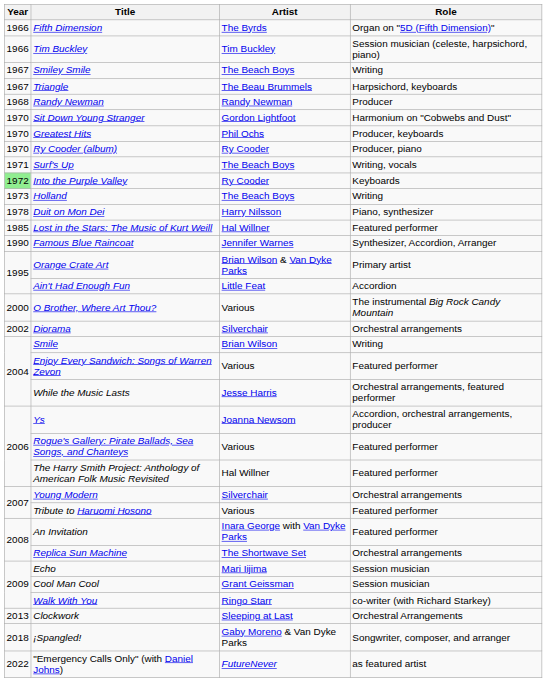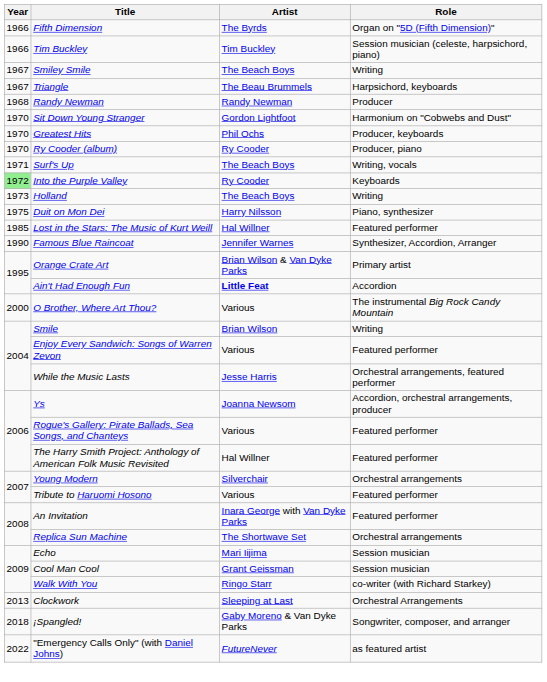 <table class="wikitable">
 <tr>
 <th width="33">Year</th>
 <th width="400">Title</th>
 <th width="260">Artist</th>
 <th width="400">Role</th>
 </tr>
 <tr>
 <td align="center">1966</td>
 <td><em><a href='#'>Fifth Dimension</a></em></td>
 <td><a href='#'>The Byrds</a></td>
 <td>Organ on "<a href='#'>5D (Fifth Dimension)</a>"</td>
 </tr>
 <tr>
 <td align="center">1966</td>
 <td><em><a href='#'>Tim Buckley</a></em></td>
 <td><a href='#'>Tim Buckley</a></td>
 <td>Session musician (celeste, harpsichord, piano)</td>
 </tr>
 <tr>
 <td align="center">1967</td>
 <td><em><a href='#'>Smiley Smile</a></em></td>
 <td><a href='#'>The Beach Boys</a></td>
 <td>Writing</td>
 </tr>
 <tr>
 <td align="center">1967</td>
 <td><em><a href='#'>Triangle</a></em></td>
 <td><a href='#'>The Beau Brummels</a></td>
 <td>Harpsichord, keyboards</td>
 </tr>
 <tr>
 <td align="center">1968</td>
 <td><em><a href='#'>Randy Newman</a></em></td>
 <td><a href='#'>Randy Newman</a></td>
 <td>Producer</td>
 </tr>
 <tr>
 <td align="center">1970</td>
 <td><em><a href='#'>Sit Down Young Stranger</a></em></td>
 <td><a href='#'>Gordon Lightfoot</a></td>
 <td>Harmonium on "Cobwebs and Dust"</td>
 </tr>
 <tr>
 <td align="center">1970</td>
 <td><em><a href='#'>Greatest Hits</a></em></td>
 <td><a href='#'>Phil Ochs</a></td>
 <td>Producer, keyboards</td>
 </tr>
 <tr>
 <td align="center">1970</td>
 <td><em><a href='#'>Ry Cooder (album)</a></em></td>
 <td><a href='#'>Ry Cooder</a></td>
 <td>Producer, piano</td>
 </tr>
 <tr>
 <td align="center">1971</td>
 <td><em><a href='#'>Surf's Up</a></em></td>
 <td><a href='#'>The Beach Boys</a></td>
 <td>Writing, vocals</td>
 </tr>
 <tr>
 <td align="center" style="background: lightgreen;">1972</td>
 <td><em><a href='#'>Into the Purple Valley</a></em></td>
 <td><a href='#'>Ry Cooder</a></td>
 <td>Keyboards</td>
 </tr>
 <tr>
 <td align="center">1973</td>
 <td><em><a href='#'>Holland</a></em></td>
 <td><a href='#'>The Beach Boys</a></td>
 <td>Writing</td>
 </tr>
 <tr>
-<td align="center">1978</td>
+<td align="center">1975</td>
 <td><em><a href='#'>Duit on Mon Dei</a></em></td>
 <td><a href='#'>Harry Nilsson</a></td>
 <td>Piano, synthesizer</td>
 </tr>
 <tr>
 <td align="center">1985</td>
 <td><em><a href='#'>Lost in the Stars: The Music of Kurt Weill</a></em></td>
 <td><a href='#'>Hal Willner</a></td>
 <td>Featured performer</td>
 </tr>
 <tr>
 <td align="center">1990</td>
 <td><em><a href='#'>Famous Blue Raincoat</a></em></td>
 <td><a href='#'>Jennifer Warnes</a></td>
 <td>Synthesizer, Accordion, Arranger</td>
 </tr>
 <tr>
 <td align="center" rowspan="2">1995</td>
 <td><em><a href='#'>Orange Crate Art</a></em></td>
 <td><a href='#'>Brian Wilson</a> & <a href='#'>Van Dyke Parks</a></td>
 <td>Primary artist</td>
 </tr>
 <tr>
 <td><em><a href='#'>Ain't Had Enough Fun</a></em></td>
-<td><a href='#'>Little Feat</a></td>
+<td><strong><a href='#'>Little Feat</a></strong></td>
 <td>Accordion</td>
 </tr>
 <tr>
 <td align="center">2000</td>
 <td><em><a href='#'>O Brother, Where Art Thou?</a></em></td>
 <td>Various</td>
 <td>The instrumental <em>Big Rock Candy Mountain</em></td>
-</tr>
-<tr>
-<td align="center">2002</td>
-<td><em><a href='#'>Diorama</a></em></td>
-<td><a href='#'>Silverchair</a></td>
-<td>Orchestral arrangements</td>
 </tr>
 <tr>
 <td align="center" rowspan="3">2004</td>
 <td><em><a href='#'>Smile</a></em></td>
 <td><a href='#'>Brian Wilson</a></td>
 <td>Writing</td>
 </tr>
 <tr>
 <td><em><a href='#'>Enjoy Every Sandwich: Songs of Warren Zevon</a></em></td>
 <td>Various</td>
 <td>Featured performer</td>
 </tr>
 <tr>
 <td><em>While the Music Lasts</em></td>
 <td><a href='#'>Jesse Harris</a></td>
 <td>Orchestral arrangements, featured performer</td>
 </tr>
 <tr>
 <td align="center" rowspan="3">2006</td>
 <td><em><a href='#'>Ys</a></em></td>
 <td><a href='#'>Joanna Newsom</a></td>
 <td>Accordion, orchestral arrangements, producer</td>
 </tr>
 <tr>
 <td><em><a href='#'>Rogue's Gallery: Pirate Ballads, Sea Songs, and Chanteys</a></em></td>
 <td>Various</td>
 <td>Featured performer</td>
 </tr>
 <tr>
 <td><em>The Harry Smith Project: Anthology of American Folk Music Revisited</em></td>
 <td>Hal Willner</td>
 <td>Featured performer</td>
 </tr>
 <tr>
 <td align="center" rowspan="2">2007</td>
 <td><em><a href='#'>Young Modern</a></em></td>
 <td><a href='#'>Silverchair</a></td>
 <td>Orchestral arrangements</td>
 </tr>
 <tr>
 <td><em>Tribute to <a href='#'>Haruomi Hosono</a></em></td>
 <td>Various</td>
 <td>Featured performer</td>
 </tr>
 <tr>
 <td align="center" rowspan="2">2008</td>
 <td><em>An Invitation</em></td>
 <td><a href='#'>Inara George</a> with <a href='#'>Van Dyke Parks</a></td>
 <td>Featured performer</td>
 </tr>
 <tr>
 <td><em><a href='#'>Replica Sun Machine</a></em></td>
 <td><a href='#'>The Shortwave Set</a></td>
 <td>Orchestral arrangements</td>
 </tr>
 <tr>
 <td align="center" rowspan="3">2009</td>
 <td><em>Echo</em></td>
 <td><a href='#'>Mari Iijima</a></td>
 <td>Session musician</td>
 </tr>
 <tr>
 <td><em>Cool Man Cool</em></td>
 <td><a href='#'>Grant Geissman</a></td>
 <td>Session musician</td>
 </tr>
 <tr>
 <td><em><a href='#'>Walk With You</a></em></td>
 <td><a href='#'>Ringo Starr</a></td>
 <td>co-writer (with Richard Starkey)</td>
 </tr>
 <tr>
 <td align="center">2013</td>
 <td><em>Clockwork</em></td>
 <td><a href='#'>Sleeping at Last</a></td>
 <td>Orchestral Arrangements</td>
 </tr>
 <tr>
 <td align="center">2018</td>
 <td><em>¡Spangled!</em></td>
 <td><a href='#'>Gaby Moreno</a> & Van Dyke Parks</td>
 <td>Songwriter, composer, and arranger</td>
 </tr>
 <tr>
 <td align="center">2022</td>
 <td>"Emergency Calls Only" (with <a href='#'>Daniel Johns</a>)</td>
 <td><em><a href='#'>FutureNever</a></em></td>
 <td>as featured artist</td>
 </tr>
 </table>
